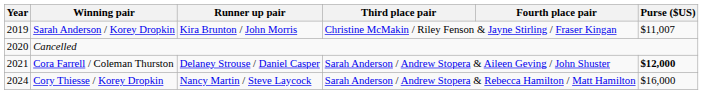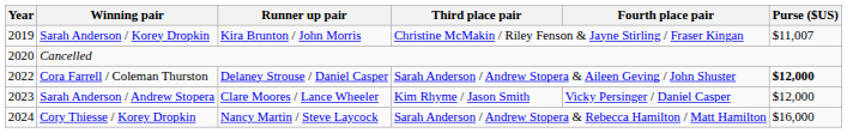 <table class="wikitable">
 <tr>
 <th scope="col">Year</th>
 <th scope="col">Winning pair</th>
 <th scope="col">Runner up pair</th>
 <th scope="col">Third place pair</th>
 <th scope="col">Fourth place pair</th>
 <th scope="col">Purse ($US)</th>
 </tr>
 <tr>
 <td>2019</td>
 <td> <a href='#'>Sarah Anderson</a> / <a href='#'>Korey Dropkin</a></td>
 <td> <a href='#'>Kira Brunton</a> / <a href='#'>John Morris</a></td>
 <td colspan="2"> <a href='#'>Christine McMakin</a> / Riley Fenson &  <a href='#'>Jayne Stirling</a> / <a href='#'>Fraser Kingan</a></td>
 <td>$11,007</td>
 </tr>
 <tr>
 <td>2020</td>
 <td colspan="5"><em>Cancelled</em></td>
 </tr>
 <tr>
-<td>2021</td>
+<td>2022</td>
 <td> <a href='#'>Cora Farrell</a> / Coleman Thurston</td>
 <td> <a href='#'>Delaney Strouse</a> / <a href='#'>Daniel Casper</a></td>
 <td colspan="2"> <a href='#'>Sarah Anderson</a> / <a href='#'>Andrew Stopera</a> &  <a href='#'>Aileen Geving</a> / <a href='#'>John Shuster</a></td>
 <td><strong>$12,000</strong></td>
+</tr>
+<tr>
+<td>2023</td>
+<td> <a href='#'>Sarah Anderson</a> / <a href='#'>Andrew Stopera</a></td>
+<td> <a href='#'>Clare Moores</a> / <a href='#'>Lance Wheeler</a></td>
+<td> <a href='#'>Kim Rhyme</a> / <a href='#'>Jason Smith</a></td>
+<td> <a href='#'>Vicky Persinger</a> / <a href='#'>Daniel Casper</a></td>
+<td>$12,000</td>
 </tr>
 <tr>
 <td>2024</td>
 <td> <a href='#'>Cory Thiesse</a> / <a href='#'>Korey Dropkin</a></td>
 <td> <a href='#'>Nancy Martin</a> / <a href='#'>Steve Laycock</a></td>
 <td colspan="2"> <a href='#'>Sarah Anderson</a> / <a href='#'>Andrew Stopera</a> &  <a href='#'>Rebecca Hamilton</a> / <a href='#'>Matt Hamilton</a></td>
 <td>$16,000</td>
 </tr>
 </table>
